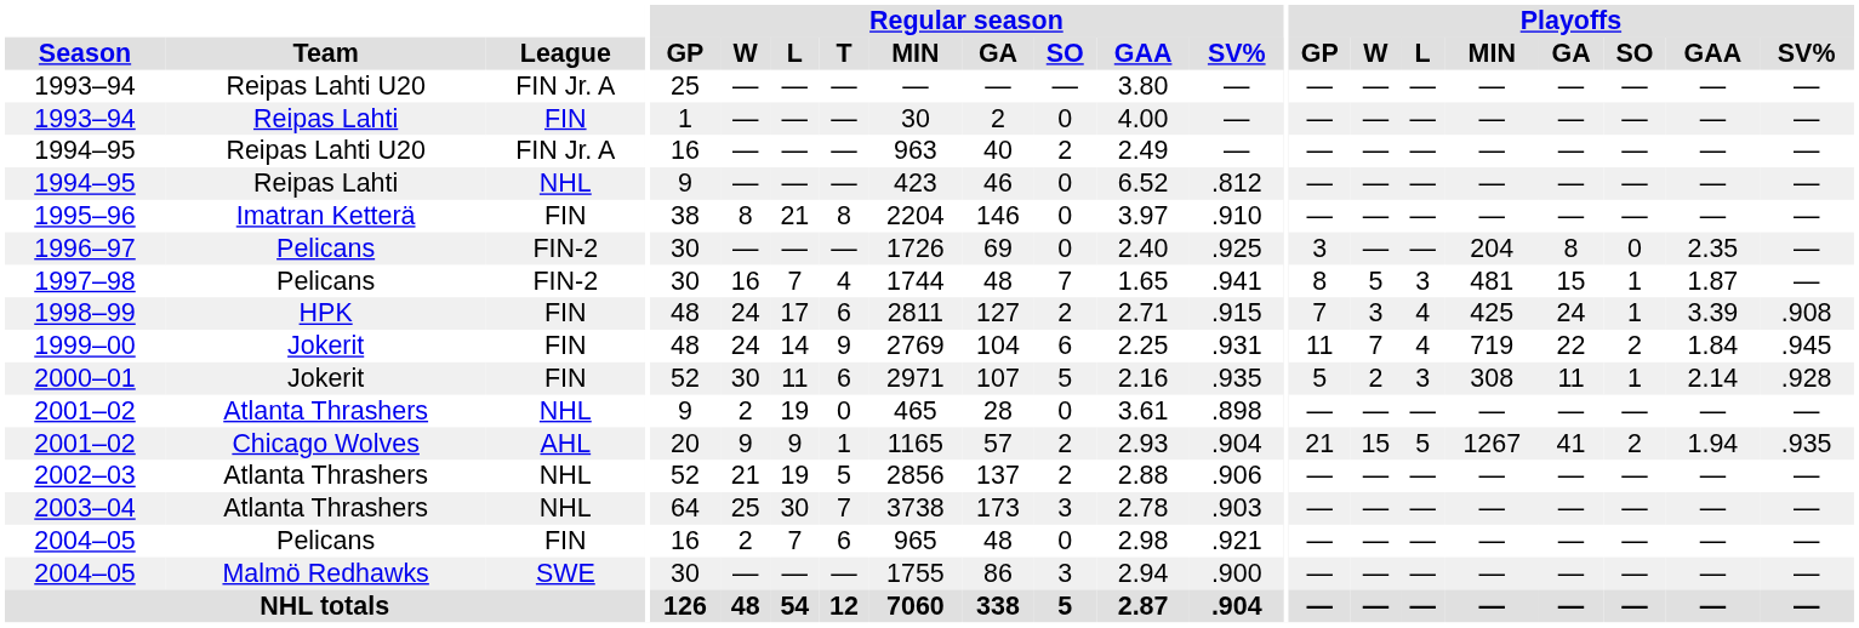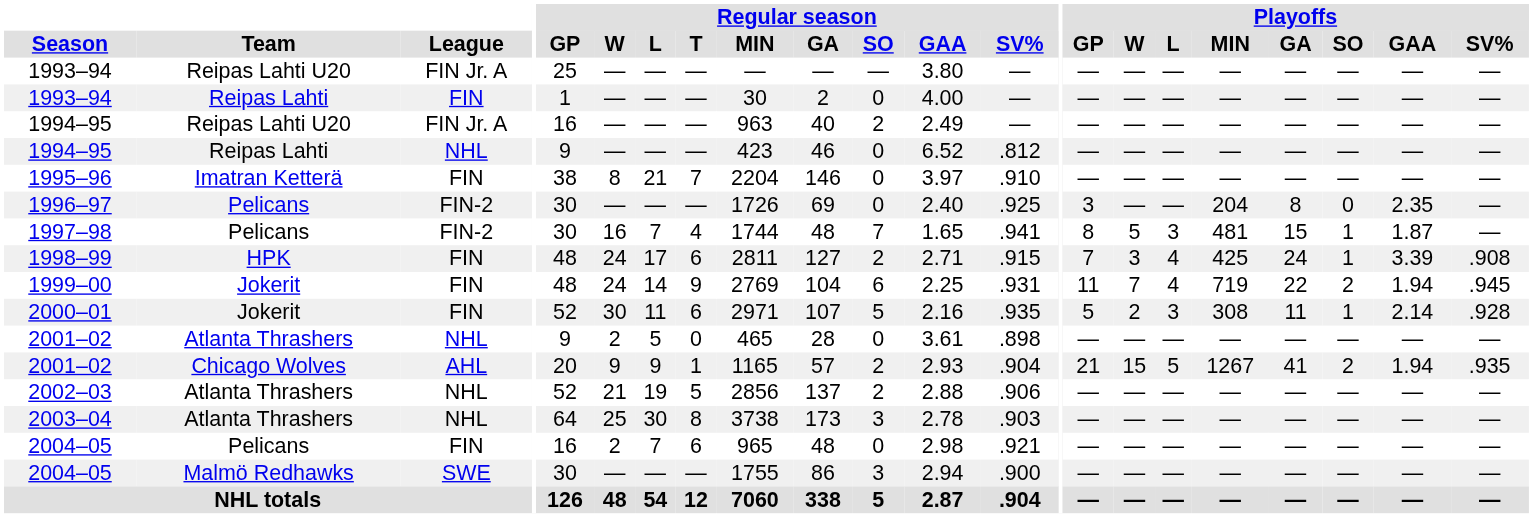 <table border="0" cellpadding="1" cellspacing="0" style="width:90%; text-align:center;">
 <tr bgcolor="#e0e0e0">
 <th colspan="3" bgcolor="#ffffff"></th>
 <th rowspan="99" bgcolor="#ffffff"></th>
 <th colspan="9" bgcolor="#e0e0e0"><a href='#'>Regular season</a></th>
 <th rowspan="99" bgcolor="#ffffff"></th>
 <th colspan="8" bgcolor="#e0e0e0"><a href='#'>Playoffs</a></th>
 </tr>
 <tr bgcolor="#e0e0e0">
 <th><a href='#'>Season</a></th>
 <th>Team</th>
 <th>League</th>
 <th>GP</th>
 <th>W</th>
 <th>L</th>
 <th>T</th>
 <th>MIN</th>
 <th>GA</th>
 <th><a href='#'>SO</a></th>
 <th><a href='#'>GAA</a></th>
 <th><a href='#'>SV%</a></th>
 <th>GP</th>
 <th>W</th>
 <th>L</th>
 <th>MIN</th>
 <th>GA</th>
 <th>SO</th>
 <th>GAA</th>
 <th>SV%</th>
 </tr>
 <tr>
 <td>1993–94</td>
 <td>Reipas Lahti U20</td>
 <td>FIN Jr. A</td>
 <td>25</td>
 <td>—</td>
 <td>—</td>
 <td>—</td>
 <td>—</td>
 <td>—</td>
 <td>—</td>
 <td>3.80</td>
 <td>—</td>
 <td>—</td>
 <td>—</td>
 <td>—</td>
 <td>—</td>
 <td>—</td>
 <td>—</td>
 <td>—</td>
 <td>—</td>
 </tr>
 <tr bgcolor="#f0f0f0">
 <td><a href='#'>1993–94</a></td>
 <td><a href='#'>Reipas Lahti</a></td>
 <td><a href='#'>FIN</a></td>
 <td>1</td>
 <td>—</td>
 <td>—</td>
 <td>—</td>
 <td>30</td>
 <td>2</td>
 <td>0</td>
 <td>4.00</td>
 <td>—</td>
 <td>—</td>
 <td>—</td>
 <td>—</td>
 <td>—</td>
 <td>—</td>
 <td>—</td>
 <td>—</td>
 <td>—</td>
 </tr>
 <tr>
 <td>1994–95</td>
 <td>Reipas Lahti U20</td>
 <td>FIN Jr. A</td>
 <td>16</td>
 <td>—</td>
 <td>—</td>
 <td>—</td>
 <td>963</td>
 <td>40</td>
 <td>2</td>
 <td>2.49</td>
 <td>—</td>
 <td>—</td>
 <td>—</td>
 <td>—</td>
 <td>—</td>
 <td>—</td>
 <td>—</td>
 <td>—</td>
 <td>—</td>
 </tr>
 <tr bgcolor="#f0f0f0">
 <td><a href='#'>1994–95</a></td>
 <td>Reipas Lahti</td>
 <td><a href='#'>NHL</a></td>
 <td>9</td>
 <td>—</td>
 <td>—</td>
 <td>—</td>
 <td>423</td>
 <td>46</td>
 <td>0</td>
 <td>6.52</td>
 <td>.812</td>
 <td>—</td>
 <td>—</td>
 <td>—</td>
 <td>—</td>
 <td>—</td>
 <td>—</td>
 <td>—</td>
 <td>—</td>
 </tr>
 <tr>
 <td><a href='#'>1995–96</a></td>
 <td><a href='#'>Imatran Ketterä</a></td>
 <td>FIN</td>
 <td>38</td>
 <td>8</td>
 <td>21</td>
-<td>8</td>
+<td>7</td>
 <td>2204</td>
 <td>146</td>
 <td>0</td>
 <td>3.97</td>
 <td>.910</td>
 <td>—</td>
 <td>—</td>
 <td>—</td>
 <td>—</td>
 <td>—</td>
 <td>—</td>
 <td>—</td>
 <td>—</td>
 </tr>
 <tr bgcolor="#f0f0f0">
 <td><a href='#'>1996–97</a></td>
 <td><a href='#'>Pelicans</a></td>
 <td>FIN-2</td>
 <td>30</td>
 <td>—</td>
 <td>—</td>
 <td>—</td>
 <td>1726</td>
 <td>69</td>
 <td>0</td>
 <td>2.40</td>
 <td>.925</td>
 <td>3</td>
 <td>—</td>
 <td>—</td>
 <td>204</td>
 <td>8</td>
 <td>0</td>
 <td>2.35</td>
 <td>—</td>
 </tr>
 <tr>
 <td><a href='#'>1997–98</a></td>
 <td>Pelicans</td>
 <td>FIN-2</td>
 <td>30</td>
 <td>16</td>
 <td>7</td>
 <td>4</td>
 <td>1744</td>
 <td>48</td>
 <td>7</td>
 <td>1.65</td>
 <td>.941</td>
 <td>8</td>
 <td>5</td>
 <td>3</td>
 <td>481</td>
 <td>15</td>
 <td>1</td>
 <td>1.87</td>
 <td>—</td>
 </tr>
 <tr bgcolor="#f0f0f0">
 <td><a href='#'>1998–99</a></td>
 <td><a href='#'>HPK</a></td>
 <td>FIN</td>
 <td>48</td>
 <td>24</td>
 <td>17</td>
 <td>6</td>
 <td>2811</td>
 <td>127</td>
 <td>2</td>
 <td>2.71</td>
 <td>.915</td>
 <td>7</td>
 <td>3</td>
 <td>4</td>
 <td>425</td>
 <td>24</td>
 <td>1</td>
 <td>3.39</td>
 <td>.908</td>
 </tr>
 <tr>
 <td><a href='#'>1999–00</a></td>
 <td><a href='#'>Jokerit</a></td>
 <td>FIN</td>
 <td>48</td>
 <td>24</td>
 <td>14</td>
 <td>9</td>
 <td>2769</td>
 <td>104</td>
 <td>6</td>
 <td>2.25</td>
 <td>.931</td>
 <td>11</td>
 <td>7</td>
 <td>4</td>
 <td>719</td>
 <td>22</td>
 <td>2</td>
-<td>1.84</td>
+<td>1.94</td>
 <td>.945</td>
 </tr>
 <tr bgcolor="#f0f0f0">
 <td><a href='#'>2000–01</a></td>
 <td>Jokerit</td>
 <td>FIN</td>
 <td>52</td>
 <td>30</td>
 <td>11</td>
 <td>6</td>
 <td>2971</td>
 <td>107</td>
 <td>5</td>
 <td>2.16</td>
 <td>.935</td>
 <td>5</td>
 <td>2</td>
 <td>3</td>
 <td>308</td>
 <td>11</td>
 <td>1</td>
 <td>2.14</td>
 <td>.928</td>
 </tr>
 <tr>
 <td><a href='#'>2001–02</a></td>
 <td><a href='#'>Atlanta Thrashers</a></td>
 <td><a href='#'>NHL</a></td>
 <td>9</td>
 <td>2</td>
-<td>19</td>
+<td>5</td>
 <td>0</td>
 <td>465</td>
 <td>28</td>
 <td>0</td>
 <td>3.61</td>
 <td>.898</td>
 <td>—</td>
 <td>—</td>
 <td>—</td>
 <td>—</td>
 <td>—</td>
 <td>—</td>
 <td>—</td>
 <td>—</td>
 </tr>
 <tr bgcolor="#f0f0f0">
 <td><a href='#'>2001–02</a></td>
 <td><a href='#'>Chicago Wolves</a></td>
 <td><a href='#'>AHL</a></td>
 <td>20</td>
 <td>9</td>
 <td>9</td>
 <td>1</td>
 <td>1165</td>
 <td>57</td>
 <td>2</td>
 <td>2.93</td>
 <td>.904</td>
 <td>21</td>
 <td>15</td>
 <td>5</td>
 <td>1267</td>
 <td>41</td>
 <td>2</td>
 <td>1.94</td>
 <td>.935</td>
 </tr>
 <tr>
 <td><a href='#'>2002–03</a></td>
 <td>Atlanta Thrashers</td>
 <td>NHL</td>
 <td>52</td>
 <td>21</td>
 <td>19</td>
 <td>5</td>
 <td>2856</td>
 <td>137</td>
 <td>2</td>
 <td>2.88</td>
 <td>.906</td>
 <td>—</td>
 <td>—</td>
 <td>—</td>
 <td>—</td>
 <td>—</td>
 <td>—</td>
 <td>—</td>
 <td>—</td>
 </tr>
 <tr bgcolor="#f0f0f0">
 <td><a href='#'>2003–04</a></td>
 <td>Atlanta Thrashers</td>
 <td>NHL</td>
 <td>64</td>
 <td>25</td>
 <td>30</td>
-<td>7</td>
+<td>8</td>
 <td>3738</td>
 <td>173</td>
 <td>3</td>
 <td>2.78</td>
 <td>.903</td>
 <td>—</td>
 <td>—</td>
 <td>—</td>
 <td>—</td>
 <td>—</td>
 <td>—</td>
 <td>—</td>
 <td>—</td>
 </tr>
 <tr>
 <td><a href='#'>2004–05</a></td>
 <td>Pelicans</td>
 <td>FIN</td>
 <td>16</td>
 <td>2</td>
 <td>7</td>
 <td>6</td>
 <td>965</td>
 <td>48</td>
 <td>0</td>
 <td>2.98</td>
 <td>.921</td>
 <td>—</td>
 <td>—</td>
 <td>—</td>
 <td>—</td>
 <td>—</td>
 <td>—</td>
 <td>—</td>
 <td>—</td>
 </tr>
 <tr bgcolor="#f0f0f0">
 <td><a href='#'>2004–05</a></td>
 <td><a href='#'>Malmö Redhawks</a></td>
 <td><a href='#'>SWE</a></td>
 <td>30</td>
 <td>—</td>
 <td>—</td>
 <td>—</td>
 <td>1755</td>
 <td>86</td>
 <td>3</td>
 <td>2.94</td>
 <td>.900</td>
 <td>—</td>
 <td>—</td>
 <td>—</td>
 <td>—</td>
 <td>—</td>
 <td>—</td>
 <td>—</td>
 <td>—</td>
 </tr>
 <tr bgcolor="#e0e0e0">
 <th colspan=3>NHL totals</th>
 <th>126</th>
 <th>48</th>
 <th>54</th>
 <th>12</th>
 <th>7060</th>
 <th>338</th>
 <th>5</th>
 <th>2.87</th>
 <th>.904</th>
 <th>—</th>
 <th>—</th>
 <th>—</th>
 <th>—</th>
 <th>—</th>
 <th>—</th>
 <th>—</th>
 <th>—</th>
 </tr>
 </table>
